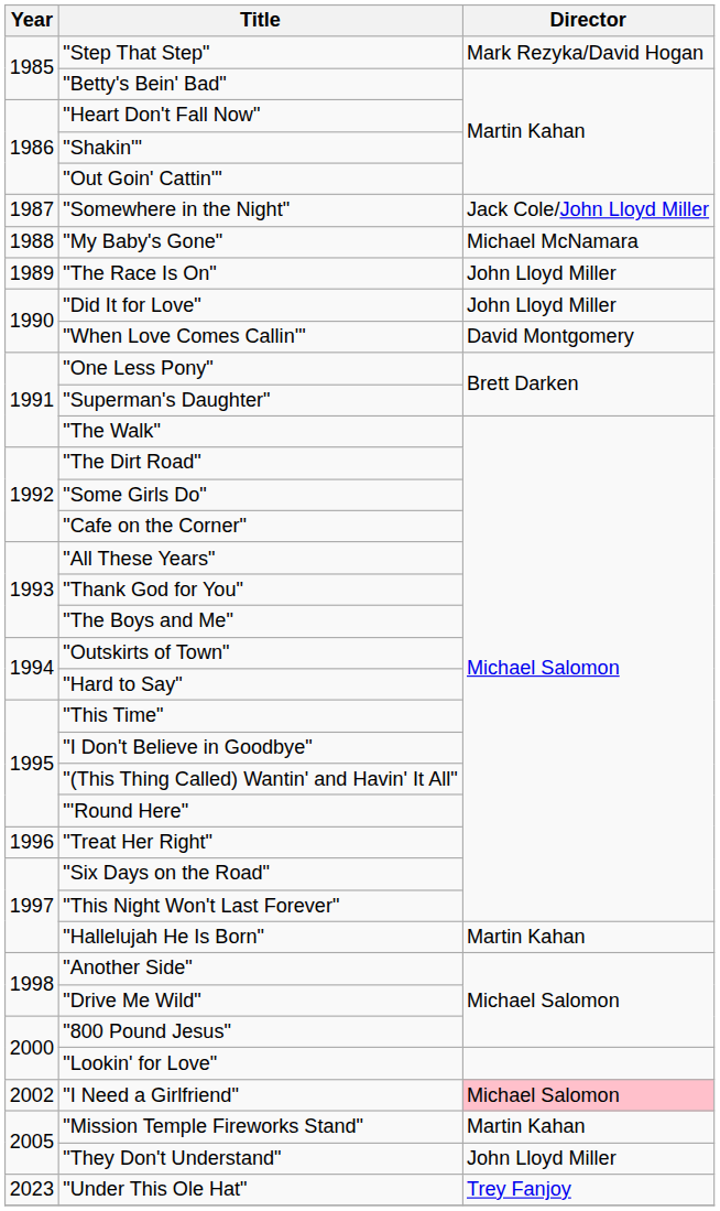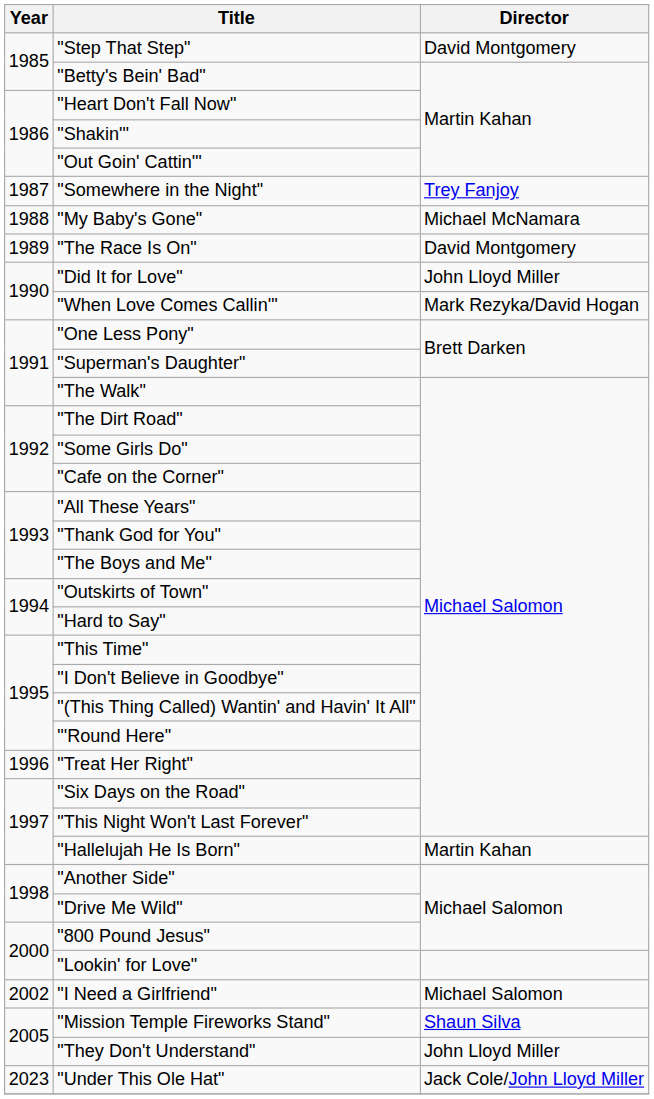 <table class="wikitable">
 <tr>
 <th>Year</th>
 <th>Title</th>
 <th>Director</th>
 </tr>
 <tr>
 <td rowspan="2">1985</td>
 <td>"Step That Step"</td>
-<td>Mark Rezyka/David Hogan</td>
+<td>David Montgomery</td>
 </tr>
 <tr>
 <td>"Betty's Bein' Bad"</td>
 <td rowspan="4">Martin Kahan</td>
 </tr>
 <tr>
 <td rowspan="3">1986</td>
 <td>"Heart Don't Fall Now"</td>
 </tr>
 <tr>
 <td>"Shakin'"</td>
 </tr>
 <tr>
 <td>"Out Goin' Cattin'" </td>
 </tr>
 <tr>
 <td>1987</td>
 <td>"Somewhere in the Night"</td>
-<td>Jack Cole/<a href='#'>John Lloyd Miller</a></td>
+<td><a href='#'>Trey Fanjoy</a></td>
 </tr>
 <tr>
 <td>1988</td>
 <td>"My Baby's Gone"</td>
 <td>Michael McNamara</td>
 </tr>
 <tr>
 <td>1989</td>
 <td>"The Race Is On"</td>
-<td>John Lloyd Miller</td>
+<td>David Montgomery</td>
 </tr>
 <tr>
 <td rowspan="2">1990</td>
 <td>"Did It for Love"</td>
 <td>John Lloyd Miller</td>
 </tr>
 <tr>
 <td>"When Love Comes Callin'"</td>
-<td>David Montgomery</td>
+<td>Mark Rezyka/David Hogan</td>
 </tr>
 <tr>
 <td rowspan="3">1991</td>
 <td>"One Less Pony"</td>
 <td rowspan="2">Brett Darken</td>
 </tr>
 <tr>
 <td>"Superman's Daughter"</td>
 </tr>
 <tr>
 <td>"The Walk"</td>
 <td rowspan="16"><a href='#'>Michael Salomon</a></td>
 </tr>
 <tr>
 <td rowspan="3">1992</td>
 <td>"The Dirt Road"</td>
 </tr>
 <tr>
 <td>"Some Girls Do"</td>
 </tr>
 <tr>
 <td>"Cafe on the Corner"</td>
 </tr>
 <tr>
 <td rowspan="3">1993</td>
 <td>"All These Years"</td>
 </tr>
 <tr>
 <td>"Thank God for You"</td>
 </tr>
 <tr>
 <td>"The Boys and Me"</td>
 </tr>
 <tr>
 <td rowspan="2">1994</td>
 <td>"Outskirts of Town"</td>
 </tr>
 <tr>
 <td>"Hard to Say"</td>
 </tr>
 <tr>
 <td rowspan="4">1995</td>
 <td>"This Time"</td>
 </tr>
 <tr>
 <td>"I Don't Believe in Goodbye"</td>
 </tr>
 <tr>
 <td>"(This Thing Called) Wantin' and Havin' It All"</td>
 </tr>
 <tr>
 <td>"'Round Here"</td>
 </tr>
 <tr>
 <td>1996</td>
 <td>"Treat Her Right"</td>
 </tr>
 <tr>
 <td rowspan="3">1997</td>
 <td>"Six Days on the Road"</td>
 </tr>
 <tr>
 <td>"This Night Won't Last Forever"<br></td>
 </tr>
 <tr>
 <td>"Hallelujah He Is Born"</td>
 <td>Martin Kahan</td>
 </tr>
 <tr>
 <td rowspan="2">1998</td>
 <td>"Another Side"</td>
 <td rowspan="3">Michael Salomon</td>
 </tr>
 <tr>
 <td>"Drive Me Wild"</td>
 </tr>
 <tr>
 <td rowspan="2">2000</td>
 <td>"800 Pound Jesus"</td>
 </tr>
 <tr>
 <td>"Lookin' for Love" </td>
 <td></td>
 </tr>
 <tr>
 <td>2002</td>
 <td>"I Need a Girlfriend"</td>
-<td style="background: pink;">Michael Salomon</td>
+<td>Michael Salomon</td>
 </tr>
 <tr>
 <td rowspan="2">2005</td>
 <td>"Mission Temple Fireworks Stand"</td>
-<td>Martin Kahan</td>
+<td><a href='#'>Shaun Silva</a></td>
 </tr>
 <tr>
 <td>"They Don't Understand"</td>
 <td>John Lloyd Miller</td>
 </tr>
 <tr>
 <td>2023</td>
 <td>"Under This Ole Hat"</td>
-<td><a href='#'>Trey Fanjoy</a></td>
+<td>Jack Cole/<a href='#'>John Lloyd Miller</a></td>
 </tr>
 <tr>
 </tr>
 </table>
